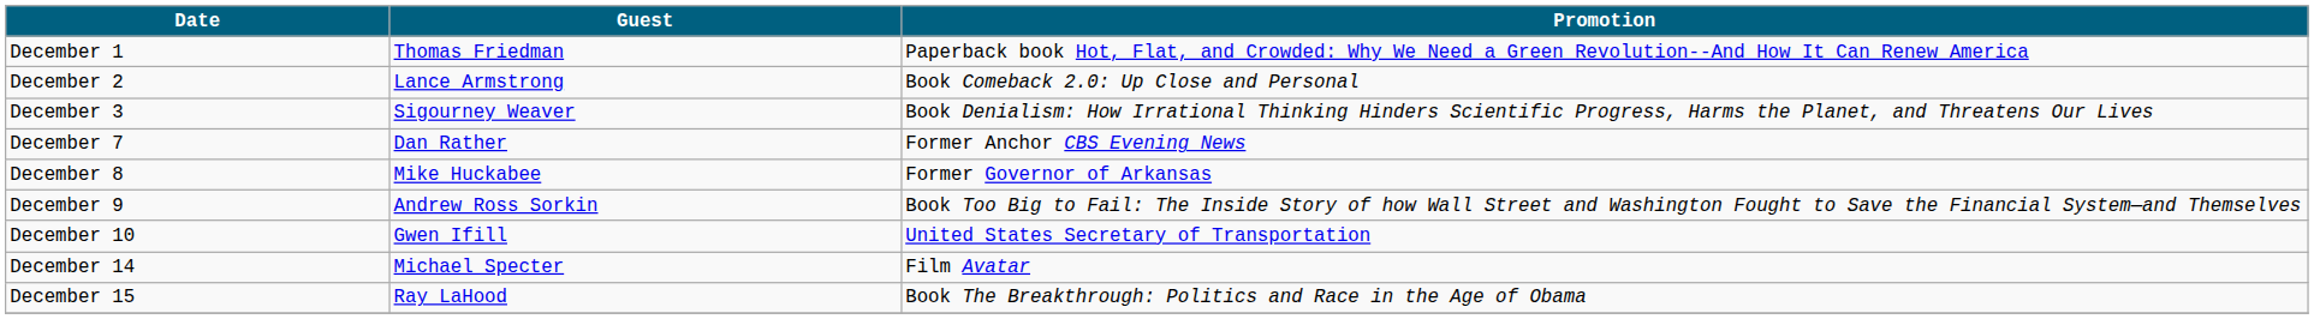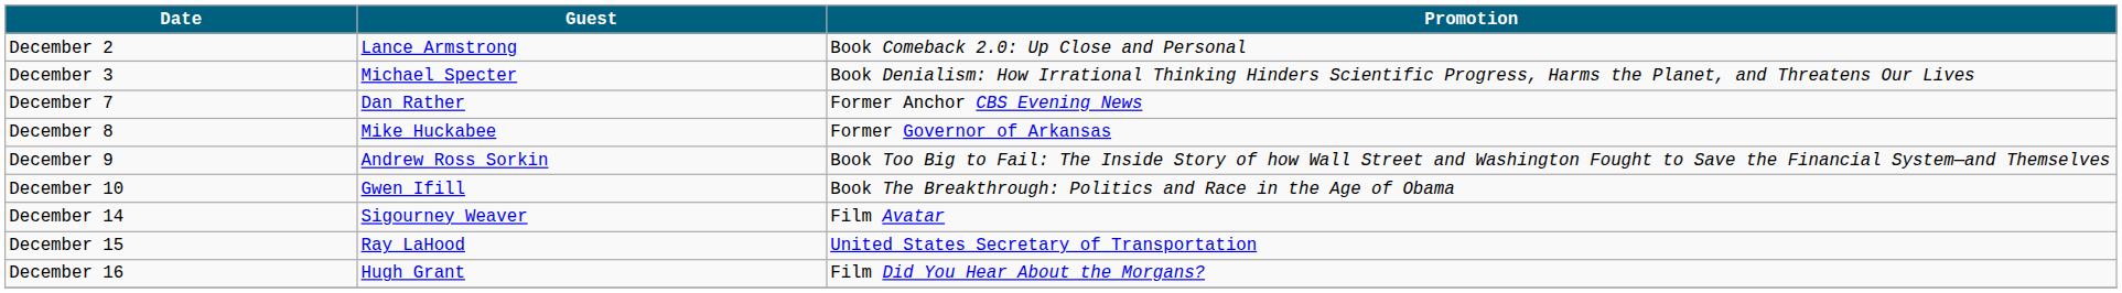 <table class="wikitable" width="100%">
 <tr bgcolor="#CCCCCC">
 <th width="15%" style="background:#006080; color:#FFFFFF">Date</th>
 <th width="20%" style="background:#006080; color:#FFFFFF">Guest</th>
 <th width="55%" style="background:#006080; color:#FFFFFF">Promotion</th>
-</tr>
-<tr>
-<td>December 1</td>
-<td><a href='#'>Thomas Friedman</a></td>
-<td>Paperback book <a href='#'>Hot, Flat, and Crowded: Why We Need a Green Revolution--And How It Can Renew America</a></td>
 </tr>
 <tr>
 <td>December 2</td>
 <td><a href='#'>Lance Armstrong</a></td>
 <td>Book <em>Comeback 2.0: Up Close and Personal</em></td>
 </tr>
 <tr>
 <td>December 3</td>
-<td><a href='#'>Sigourney Weaver</a></td>
+<td><a href='#'>Michael Specter</a></td>
 <td>Book <em>Denialism: How Irrational Thinking Hinders Scientific Progress, Harms the Planet, and Threatens Our Lives</em></td>
 </tr>
 <tr>
 <td>December 7</td>
 <td><a href='#'>Dan Rather</a></td>
 <td>Former Anchor <em><a href='#'>CBS Evening News</a></em></td>
 </tr>
 <tr>
 <td>December 8</td>
 <td><a href='#'>Mike Huckabee</a></td>
 <td>Former <a href='#'>Governor of Arkansas</a></td>
 </tr>
 <tr>
 <td>December 9</td>
 <td><a href='#'>Andrew Ross Sorkin</a></td>
 <td>Book <em>Too Big to Fail: The Inside Story of how Wall Street and Washington Fought to Save the Financial System—and Themselves</em></td>
 </tr>
 <tr>
 <td>December 10</td>
 <td><a href='#'>Gwen Ifill</a></td>
-<td><a href='#'>United States Secretary of Transportation</a></td>
+<td>Book <em>The Breakthrough: Politics and Race in the Age of Obama </em></td>
 </tr>
 <tr>
 <td>December 14</td>
-<td><a href='#'>Michael Specter</a></td>
+<td><a href='#'>Sigourney Weaver</a></td>
 <td>Film <em><a href='#'>Avatar</a></em></td>
 </tr>
 <tr>
 <td>December 15</td>
 <td><a href='#'>Ray LaHood</a></td>
-<td>Book <em>The Breakthrough: Politics and Race in the Age of Obama </em></td>
+<td><a href='#'>United States Secretary of Transportation</a></td>
+</tr>
+<tr>
+<td>December 16</td>
+<td><a href='#'>Hugh Grant</a></td>
+<td>Film <em><a href='#'>Did You Hear About the Morgans?</a></em></td>
 </tr>
 <tr>
 </tr>
 </table>
